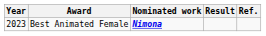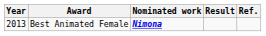 <table class="wikitable">
 <tr>
 <th>Year</th>
 <th>Award</th>
 <th>Nominated work</th>
 <th>Result</th>
 <th>Ref.</th>
 </tr>
 <tr>
-<td>2023</td>
+<td>2013</td>
 <td>Best Animated Female</td>
 <td><strong><em><a href='#'>Nimona</a></em></strong></td>
 <td></td>
 <td align="center"></td>
 </tr>
 </table>
